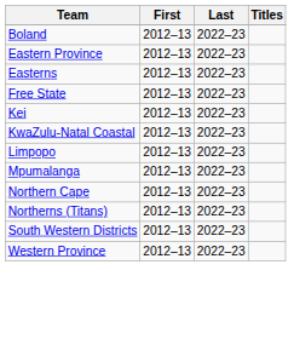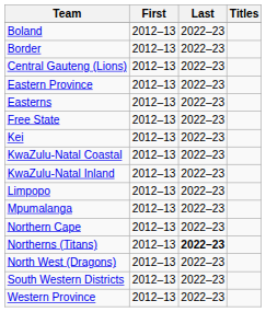 <table class="wikitable sortable plainrowheaders" style="text-align:center;">
 <tr>
 <th scope="col">Team</th>
 <th scope="col">First</th>
 <th scope="col">Last</th>
 <th scope="col">Titles</th>
 </tr>
 <tr bgcolor="#efefef">
 </tr>
 <tr align="left">
 <td><a href='#'>Boland</a></td>
+<td>2012–13</td>
+<td>2022–23</td>
+<td></td>
+</tr>
+<tr align="left">
+<td><a href='#'>Border</a></td>
+<td>2012–13</td>
+<td>2022–23</td>
+<td></td>
+</tr>
+<tr align="left">
+<td><a href='#'>Central Gauteng (Lions)</a></td>
 <td>2012–13</td>
 <td>2022–23</td>
 <td></td>
 </tr>
 <tr align="left">
 <td><a href='#'>Eastern Province</a></td>
 <td>2012–13</td>
 <td>2022–23</td>
 <td></td>
 </tr>
 <tr align="left">
 <td><a href='#'>Easterns</a></td>
 <td>2012–13</td>
 <td>2022–23</td>
 <td></td>
 </tr>
 <tr align="left">
 <td><a href='#'>Free State</a></td>
 <td>2012–13</td>
 <td>2022–23</td>
 <td></td>
 </tr>
 <tr align="left">
 <td><a href='#'>Kei</a></td>
 <td>2012–13</td>
 <td>2022–23</td>
 <td></td>
 </tr>
 <tr align="left">
 <td><a href='#'>KwaZulu-Natal Coastal</a></td>
 <td>2012–13</td>
 <td>2022–23</td>
 <td></td>
 </tr>
 <tr align="left">
+<td><a href='#'>KwaZulu-Natal Inland</a></td>
+<td>2012–13</td>
+<td>2022–23</td>
+<td></td>
+</tr>
+<tr align="left">
 <td><a href='#'>Limpopo</a></td>
 <td>2012–13</td>
 <td>2022–23</td>
 <td></td>
 </tr>
 <tr align="left">
 <td><a href='#'>Mpumalanga</a></td>
 <td>2012–13</td>
 <td>2022–23</td>
 <td></td>
 </tr>
 <tr align="left">
 <td><a href='#'>Northern Cape</a></td>
 <td>2012–13</td>
 <td>2022–23</td>
 <td></td>
 </tr>
 <tr align="left">
 <td><a href='#'>Northerns (Titans)</a></td>
 <td>2012–13</td>
+<td><strong>2022–23</strong></td>
+<td></td>
+</tr>
+<tr align="left">
+<td><a href='#'>North West (Dragons)</a></td>
+<td>2012–13</td>
 <td>2022–23</td>
 <td></td>
 </tr>
 <tr align="left">
 <td><a href='#'>South Western Districts</a></td>
 <td>2012–13</td>
 <td>2022–23</td>
 <td></td>
 </tr>
 <tr align="left">
 <td><a href='#'>Western Province</a></td>
 <td>2012–13</td>
 <td>2022–23</td>
 <td></td>
 </tr>
 </table>
